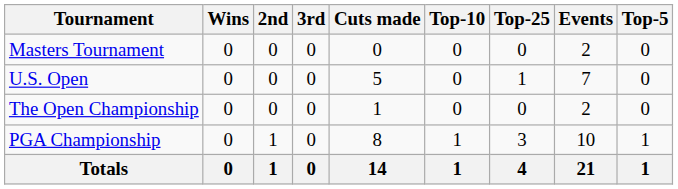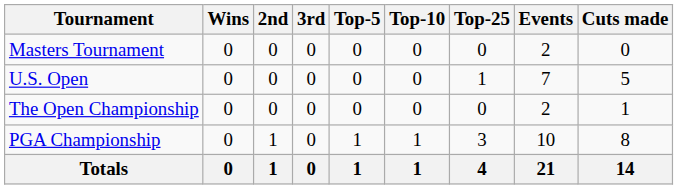 <table class=wikitable style=text-align:center>
 <tr>
 <th>Tournament</th>
 <th>Wins</th>
 <th>2nd</th>
 <th>3rd</th>
-<th>Cuts made</th>
+<th>Top-5</th>
 <th>Top-10</th>
 <th>Top-25</th>
 <th>Events</th>
-<th>Top-5</th>
+<th>Cuts made</th>
 </tr>
 <tr>
 <td align=left><a href='#'>Masters Tournament</a></td>
 <td>0</td>
 <td>0</td>
 <td>0</td>
 <td>0</td>
 <td>0</td>
 <td>0</td>
 <td>2</td>
 <td>0</td>
 </tr>
 <tr>
 <td align=left><a href='#'>U.S. Open</a></td>
 <td>0</td>
 <td>0</td>
 <td>0</td>
-<td>5</td>
+<td>0</td>
 <td>0</td>
 <td>1</td>
 <td>7</td>
-<td>0</td>
+<td>5</td>
 </tr>
 <tr>
 <td align=left><a href='#'>The Open Championship</a></td>
 <td>0</td>
 <td>0</td>
 <td>0</td>
-<td>1</td>
+<td>0</td>
 <td>0</td>
 <td>0</td>
 <td>2</td>
-<td>0</td>
+<td>1</td>
 </tr>
 <tr>
 <td align=left><a href='#'>PGA Championship</a></td>
 <td>0</td>
 <td>1</td>
 <td>0</td>
-<td>8</td>
+<td>1</td>
 <td>1</td>
 <td>3</td>
 <td>10</td>
-<td>1</td>
+<td>8</td>
 </tr>
 <tr>
 <th>Totals</th>
 <th>0</th>
 <th>1</th>
 <th>0</th>
-<th>14</th>
+<th>1</th>
 <th>1</th>
 <th>4</th>
 <th>21</th>
-<th>1</th>
+<th>14</th>
 </tr>
 </table>
